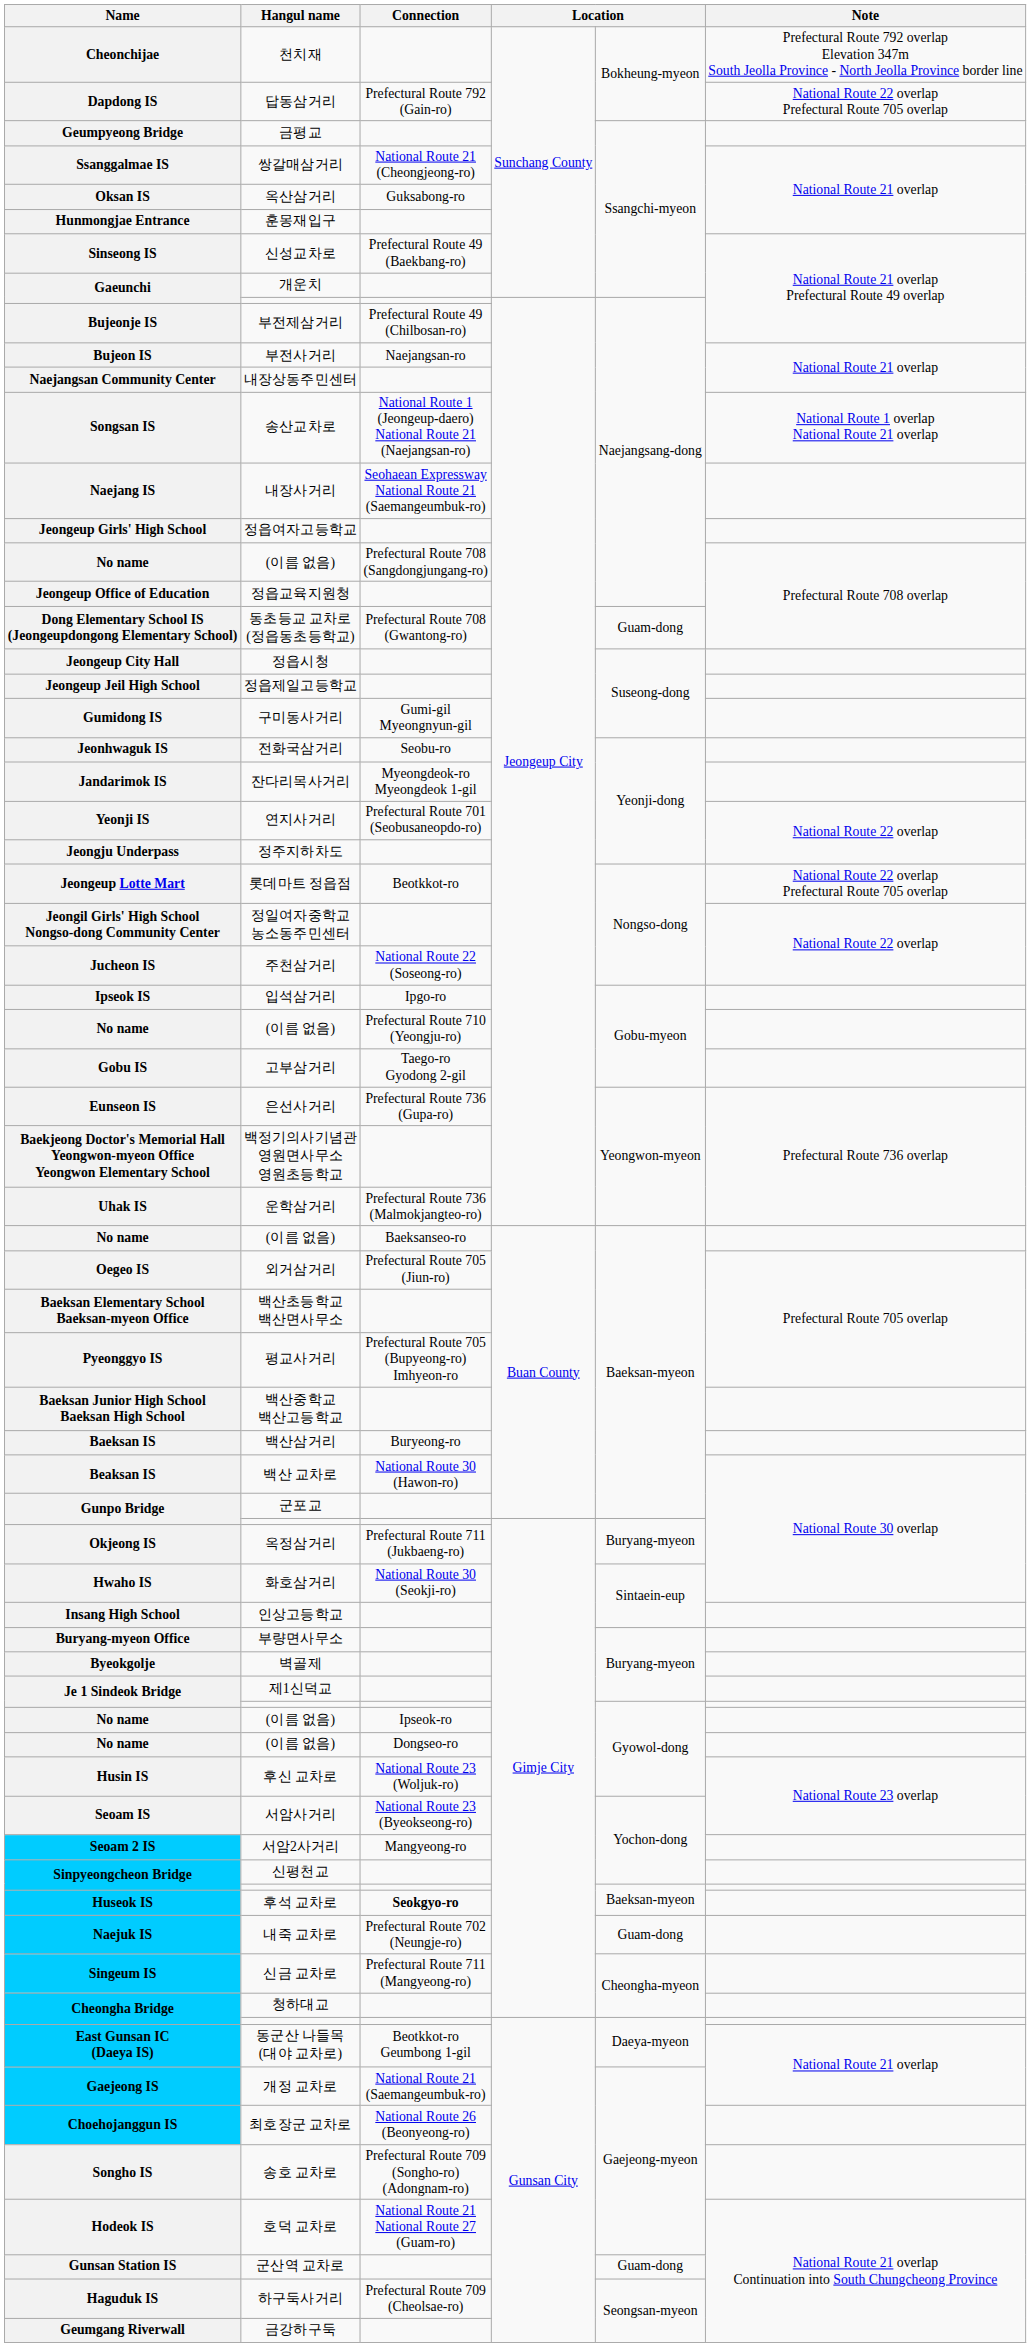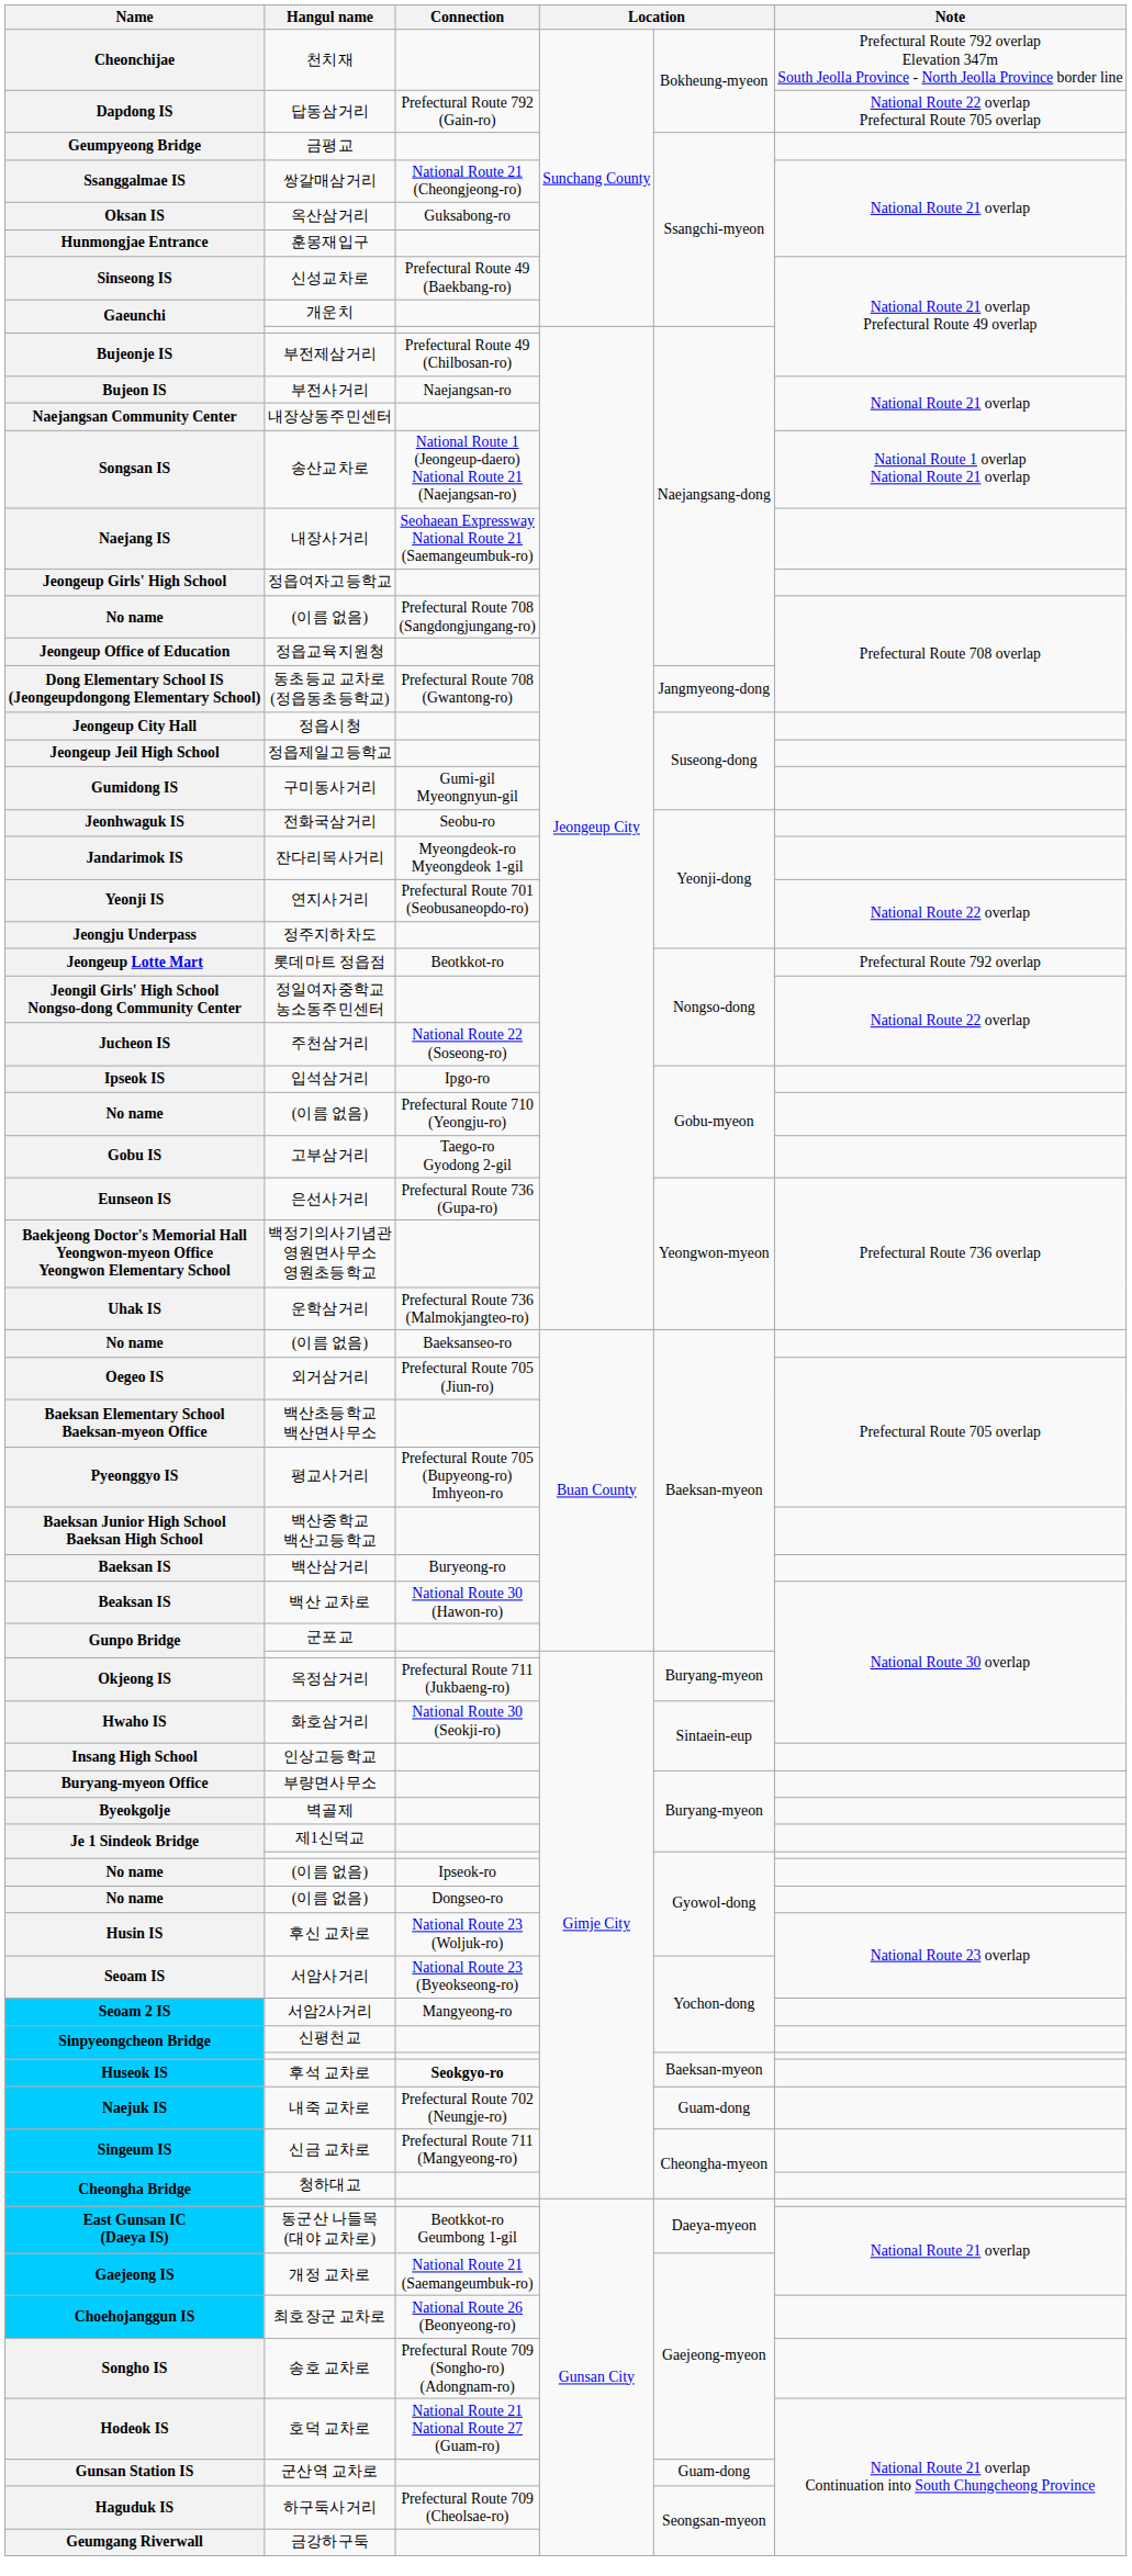 <table class="wikitable" style="font-size: 85%; text-align: center;">
 <tr>
 <th>Name </th>
 <th>Hangul name</th>
 <th>Connection</th>
 <th colspan="2">Location</th>
 <th>Note</th>
 </tr>
 <tr>
 <th>Cheonchijae</th>
 <td>천치재</td>
 <td></td>
 <td rowspan=8><a href='#'>Sunchang County</a></td>
 <td rowspan=2>Bokheung-myeon</td>
 <td>Prefectural Route 792 overlap<br>Elevation 347m<br><a href='#'>South Jeolla Province</a> - <a href='#'>North Jeolla Province</a> border line</td>
 </tr>
 <tr>
 <th>Dapdong IS</th>
 <td>답동삼거리</td>
 <td>Prefectural Route 792<br>(Gain-ro)</td>
 <td><a href='#'>National Route 22</a> overlap<br>Prefectural Route 705 overlap</td>
 </tr>
 <tr>
 <th>Geumpyeong Bridge</th>
 <td>금평교</td>
 <td></td>
 <td rowspan=6>Ssangchi-myeon</td>
 <td></td>
 </tr>
 <tr>
 <th>Ssanggalmae IS</th>
 <td>쌍갈매삼거리</td>
 <td><a href='#'>National Route 21</a><br>(Cheongjeong-ro)</td>
 <td rowspan=3><a href='#'>National Route 21</a> overlap</td>
 </tr>
 <tr>
 <th>Oksan IS</th>
 <td>옥산삼거리</td>
 <td>Guksabong-ro</td>
 </tr>
 <tr>
 <th>Hunmongjae Entrance</th>
 <td>훈몽재입구</td>
 <td></td>
 </tr>
 <tr>
 <th>Sinseong IS</th>
 <td>신성교차로</td>
 <td>Prefectural Route 49<br>(Baekbang-ro)</td>
 <td rowspan=4><a href='#'>National Route 21</a> overlap<br>Prefectural Route 49 overlap</td>
 </tr>
 <tr>
 <th rowspan=2>Gaeunchi</th>
 <td>개운치</td>
 <td></td>
 </tr>
 <tr>
 <td></td>
 <td></td>
 <td rowspan=26><a href='#'>Jeongeup City</a></td>
 <td rowspan=9>Naejangsang-dong</td>
 </tr>
 <tr>
 <th>Bujeonje IS</th>
 <td>부전제삼거리</td>
 <td>Prefectural Route 49<br>(Chilbosan-ro)</td>
 </tr>
 <tr>
 <th>Bujeon IS</th>
 <td>부전사거리</td>
 <td>Naejangsan-ro</td>
 <td rowspan=2><a href='#'>National Route 21</a> overlap</td>
 </tr>
 <tr>
 <th>Naejangsan Community Center</th>
 <td>내장상동주민센터</td>
 <td></td>
 </tr>
 <tr>
 <th>Songsan IS</th>
 <td>송산교차로</td>
 <td><a href='#'>National Route 1</a><br>(Jeongeup-daero)<br><a href='#'>National Route 21</a><br>(Naejangsan-ro)</td>
 <td><a href='#'>National Route 1</a> overlap<br><a href='#'>National Route 21</a> overlap</td>
 </tr>
 <tr>
 <th>Naejang IS</th>
 <td>내장사거리</td>
 <td><a href='#'>Seohaean Expressway</a><br><a href='#'>National Route 21</a><br>(Saemangeumbuk-ro)</td>
 <td></td>
 </tr>
 <tr>
 <th>Jeongeup Girls' High School</th>
 <td>정읍여자고등학교</td>
 <td></td>
 <td></td>
 </tr>
 <tr>
 <th>No name</th>
 <td>(이름 없음)</td>
 <td>Prefectural Route 708<br>(Sangdongjungang-ro)</td>
 <td rowspan=3>Prefectural Route 708 overlap</td>
 </tr>
 <tr>
 <th>Jeongeup Office of Education</th>
 <td>정읍교육지원청</td>
 <td></td>
 </tr>
 <tr>
 <th>Dong Elementary School IS<br>(Jeongeupdongong Elementary School)</th>
 <td>동초등교 교차로<br>(정읍동초등학교)</td>
 <td>Prefectural Route 708<br>(Gwantong-ro)</td>
-<td>Guam-dong</td>
+<td>Jangmyeong-dong</td>
 </tr>
 <tr>
 <th>Jeongeup City Hall</th>
 <td>정읍시청</td>
 <td></td>
 <td rowspan=3>Suseong-dong</td>
 <td></td>
 </tr>
 <tr>
 <th>Jeongeup Jeil High School</th>
 <td>정읍제일고등학교</td>
 <td></td>
 <td></td>
 </tr>
 <tr>
 <th>Gumidong IS</th>
 <td>구미동사거리</td>
 <td>Gumi-gil<br>Myeongnyun-gil</td>
 <td></td>
 </tr>
 <tr>
 <th>Jeonhwaguk IS</th>
 <td>전화국삼거리</td>
 <td>Seobu-ro</td>
 <td rowspan=4>Yeonji-dong</td>
 <td></td>
 </tr>
 <tr>
 <th>Jandarimok IS</th>
 <td>잔다리목사거리</td>
 <td>Myeongdeok-ro<br>Myeongdeok 1-gil</td>
 <td></td>
 </tr>
 <tr>
 <th>Yeonji IS</th>
 <td>연지사거리</td>
 <td>Prefectural Route 701<br>(Seobusaneopdo-ro)</td>
 <td rowspan=2><a href='#'>National Route 22</a> overlap</td>
 </tr>
 <tr>
 <th>Jeongju Underpass</th>
 <td>정주지하차도</td>
 <td></td>
 </tr>
 <tr>
 <th>Jeongeup <a href='#'>Lotte Mart</a></th>
 <td>롯데마트 정읍점</td>
 <td>Beotkkot-ro</td>
 <td rowspan=3>Nongso-dong</td>
-<td><a href='#'>National Route 22</a> overlap<br>Prefectural Route 705 overlap</td>
+<td>Prefectural Route 792 overlap</td>
 </tr>
 <tr>
 <th>Jeongil Girls' High School<br>Nongso-dong Community Center</th>
 <td>정일여자중학교<br>농소동주민센터</td>
 <td></td>
 <td rowspan=2><a href='#'>National Route 22</a> overlap</td>
 </tr>
 <tr>
 <th>Jucheon IS</th>
 <td>주천삼거리</td>
 <td><a href='#'>National Route 22</a><br>(Soseong-ro)</td>
 </tr>
 <tr>
 <th>Ipseok IS</th>
 <td>입석삼거리</td>
 <td>Ipgo-ro</td>
 <td rowspan=3>Gobu-myeon</td>
 <td></td>
 </tr>
 <tr>
 <th>No name</th>
 <td>(이름 없음)</td>
 <td>Prefectural Route 710<br>(Yeongju-ro)</td>
 <td></td>
 </tr>
 <tr>
 <th>Gobu IS</th>
 <td>고부삼거리</td>
 <td>Taego-ro<br>Gyodong 2-gil</td>
 <td></td>
 </tr>
 <tr>
 <th>Eunseon IS</th>
 <td>은선사거리</td>
 <td>Prefectural Route 736<br>(Gupa-ro)</td>
 <td rowspan=3>Yeongwon-myeon</td>
 <td rowspan=3>Prefectural Route 736 overlap</td>
 </tr>
 <tr>
 <th>Baekjeong Doctor's Memorial Hall<br>Yeongwon-myeon Office<br>Yeongwon Elementary School</th>
 <td>백정기의사기념관<br>영원면사무소<br>영원초등학교</td>
 <td></td>
 </tr>
 <tr>
 <th>Uhak IS</th>
 <td>운학삼거리</td>
 <td>Prefectural Route 736<br>(Malmokjangteo-ro)</td>
 </tr>
 <tr>
 <th>No name</th>
 <td>(이름 없음)</td>
 <td>Baeksanseo-ro</td>
 <td rowspan=8><a href='#'>Buan County</a></td>
 <td rowspan=8>Baeksan-myeon</td>
 <td></td>
 </tr>
 <tr>
 <th>Oegeo IS</th>
 <td>외거삼거리</td>
 <td>Prefectural Route 705<br>(Jiun-ro)</td>
 <td rowspan=3>Prefectural Route 705 overlap</td>
 </tr>
 <tr>
 <th>Baeksan Elementary School<br>Baeksan-myeon Office</th>
 <td>백산초등학교<br>백산면사무소</td>
 <td></td>
 </tr>
 <tr>
 <th>Pyeonggyo IS</th>
 <td>평교사거리</td>
 <td>Prefectural Route 705<br>(Bupyeong-ro)<br>Imhyeon-ro</td>
 </tr>
 <tr>
 <th>Baeksan Junior High School<br>Baeksan High School</th>
 <td>백산중학교<br>백산고등학교</td>
 <td></td>
 <td></td>
 </tr>
 <tr>
 <th>Baeksan IS</th>
 <td>백산삼거리</td>
 <td>Buryeong-ro</td>
 <td></td>
 </tr>
 <tr>
 <th>Beaksan IS</th>
 <td>백산 교차로</td>
 <td><a href='#'>National Route 30</a><br>(Hawon-ro)</td>
 <td rowspan=5><a href='#'>National Route 30</a> overlap</td>
 </tr>
 <tr>
 <th rowspan=2>Gunpo Bridge</th>
 <td>군포교</td>
 <td></td>
 </tr>
 <tr>
 <td></td>
 <td></td>
 <td rowspan=19><a href='#'>Gimje City</a></td>
 <td rowspan=2>Buryang-myeon</td>
 </tr>
 <tr>
 <th>Okjeong IS</th>
 <td>옥정삼거리</td>
 <td>Prefectural Route 711<br>(Jukbaeng-ro)</td>
 </tr>
 <tr>
 <th>Hwaho IS</th>
 <td>화호삼거리</td>
 <td><a href='#'>National Route 30</a><br>(Seokji-ro)</td>
 <td rowspan=2>Sintaein-eup</td>
 </tr>
 <tr>
 <th>Insang High School</th>
 <td>인상고등학교</td>
 <td></td>
 <td></td>
 </tr>
 <tr>
 <th>Buryang-myeon Office</th>
 <td>부량면사무소</td>
 <td></td>
 <td rowspan=3>Buryang-myeon</td>
 <td></td>
 </tr>
 <tr>
 <th>Byeokgolje</th>
 <td>벽골제</td>
 <td></td>
 <td></td>
 </tr>
 <tr>
 <th rowspan=2>Je 1 Sindeok Bridge</th>
 <td>제1신덕교</td>
 <td></td>
 <td></td>
 </tr>
 <tr>
 <td></td>
 <td></td>
 <td rowspan=4>Gyowol-dong</td>
 <td></td>
 </tr>
 <tr>
 <th>No name</th>
 <td>(이름 없음)</td>
 <td>Ipseok-ro</td>
 <td></td>
 </tr>
 <tr>
 <th>No name</th>
 <td>(이름 없음)</td>
 <td>Dongseo-ro</td>
 <td></td>
 </tr>
 <tr>
 <th>Husin IS</th>
 <td>후신 교차로</td>
 <td><a href='#'>National Route 23</a><br>(Woljuk-ro)</td>
 <td rowspan=2><a href='#'>National Route 23</a> overlap</td>
 </tr>
 <tr>
 <th>Seoam IS</th>
 <td>서암사거리</td>
 <td><a href='#'>National Route 23</a><br>(Byeokseong-ro)</td>
 <td rowspan=3>Yochon-dong</td>
 </tr>
 <tr>
 <th style="background-color: #00CCFF;">Seoam 2 IS</th>
 <td>서암2사거리</td>
 <td>Mangyeong-ro</td>
 <td></td>
 </tr>
 <tr>
 <th rowspan=2 style="background-color: #00CCFF;">Sinpyeongcheon Bridge</th>
 <td>신평천교</td>
 <td></td>
 <td></td>
 </tr>
 <tr>
 <td></td>
 <td></td>
 <td rowspan=2>Baeksan-myeon</td>
 <td></td>
 </tr>
 <tr>
 <th style="background-color: #00CCFF;">Huseok IS</th>
 <td>후석 교차로</td>
 <td><strong>Seokgyo-ro</strong></td>
 <td></td>
 </tr>
 <tr>
 <th style="background-color: #00CCFF;">Naejuk IS</th>
 <td>내죽 교차로</td>
 <td>Prefectural Route 702<br>(Neungje-ro)</td>
 <td>Guam-dong</td>
 <td></td>
 </tr>
 <tr>
 <th style="background-color: #00CCFF;">Singeum IS</th>
 <td>신금 교차로</td>
 <td>Prefectural Route 711<br>(Mangyeong-ro)</td>
 <td rowspan=2>Cheongha-myeon</td>
 <td></td>
 </tr>
 <tr>
 <th rowspan=2 style="background-color: #00CCFF;">Cheongha Bridge</th>
 <td>청하대교</td>
 <td></td>
 <td></td>
 </tr>
 <tr>
 <td></td>
 <td></td>
 <td rowspan=9><a href='#'>Gunsan City</a></td>
 <td rowspan=2>Daeya-myeon</td>
 <td></td>
 </tr>
 <tr>
 <th style="background-color: #00CCFF;">East Gunsan IC<br>(Daeya IS)</th>
 <td>동군산 나들목<br>(대야 교차로)</td>
 <td>Beotkkot-ro<br>Geumbong 1-gil</td>
 <td rowspan=2><a href='#'>National Route 21</a> overlap</td>
 </tr>
 <tr>
 <th style="background-color: #00CCFF;">Gaejeong IS</th>
 <td>개정 교차로</td>
 <td><a href='#'>National Route 21</a><br>(Saemangeumbuk-ro)</td>
 <td rowspan=4>Gaejeong-myeon</td>
 </tr>
 <tr>
 <th style="background-color: #00CCFF;">Choehojanggun IS</th>
 <td>최호장군 교차로</td>
 <td><a href='#'>National Route 26</a><br>(Beonyeong-ro)</td>
 <td></td>
 </tr>
 <tr>
 <th>Songho IS</th>
 <td>송호 교차로</td>
 <td>Prefectural Route 709<br>(Songho-ro)<br>(Adongnam-ro)</td>
 <td></td>
 </tr>
 <tr>
 <th>Hodeok IS</th>
 <td>호덕 교차로</td>
 <td><a href='#'>National Route 21</a><br><a href='#'>National Route 27</a><br>(Guam-ro)</td>
 <td rowspan=4><a href='#'>National Route 21</a> overlap<br>Continuation into <a href='#'>South Chungcheong Province</a></td>
 </tr>
 <tr>
 <th>Gunsan Station IS</th>
 <td>군산역 교차로</td>
 <td></td>
 <td>Guam-dong</td>
 </tr>
 <tr>
 <th>Haguduk IS</th>
 <td>하구둑사거리</td>
 <td>Prefectural Route 709<br>(Cheolsae-ro)</td>
 <td rowspan=2>Seongsan-myeon</td>
 </tr>
 <tr>
 <th>Geumgang Riverwall</th>
 <td>금강하구둑</td>
 <td></td>
 </tr>
 <tr>
 </tr>
 </table>
